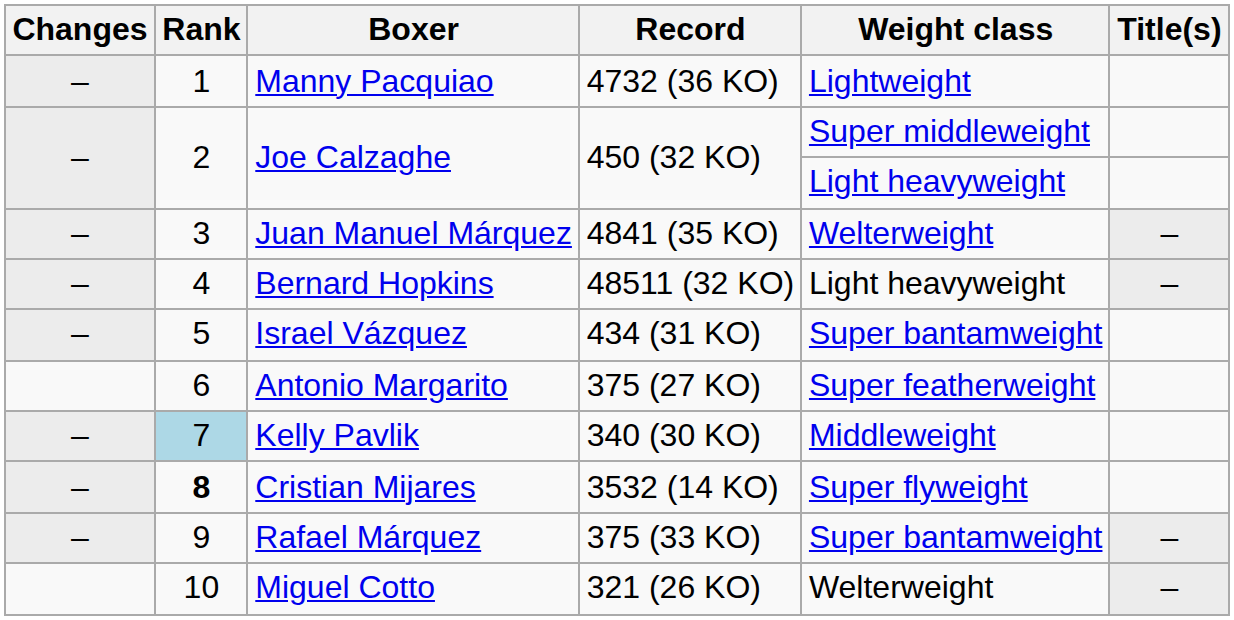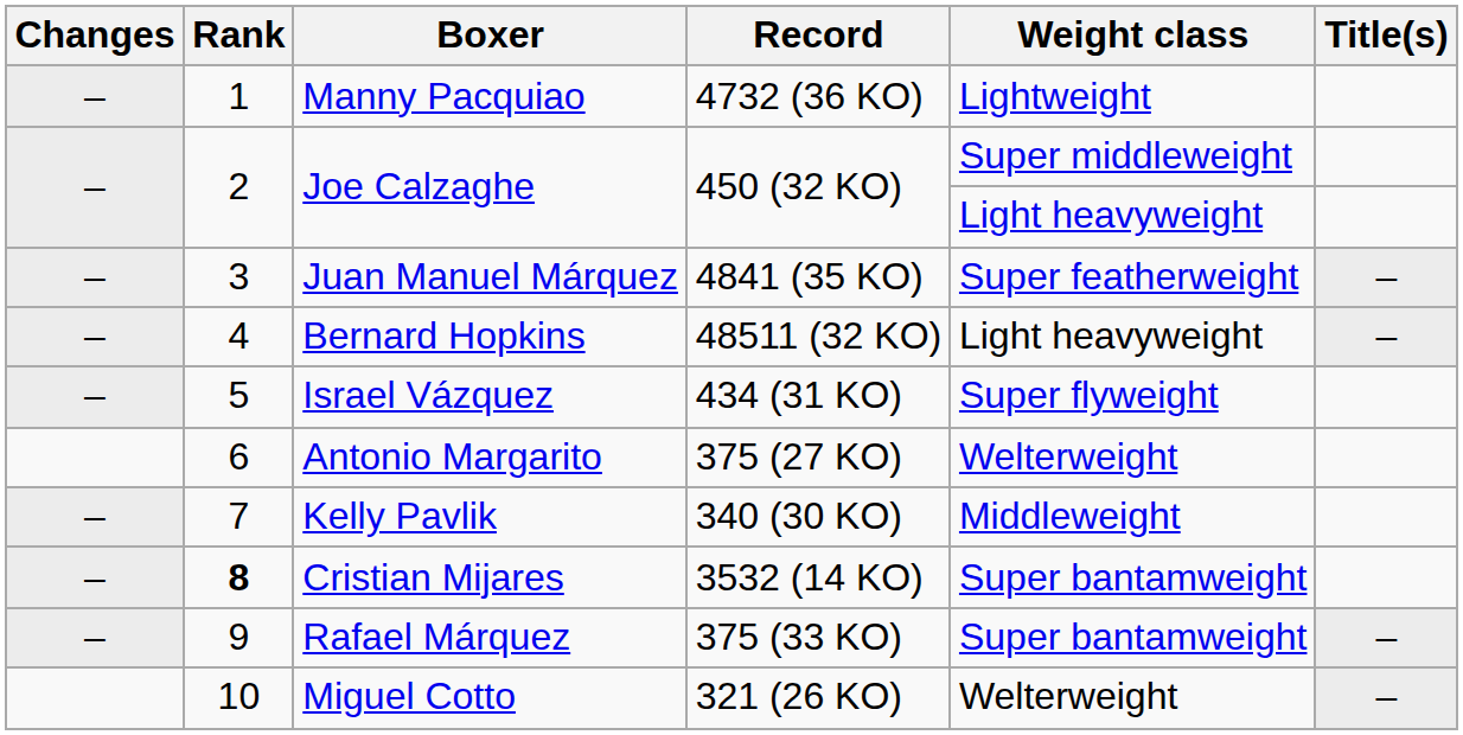 <table class="wikitable ">
 <tr>
 <th>Changes</th>
 <th>Rank</th>
 <th>Boxer</th>
 <th>Record</th>
 <th>Weight class</th>
 <th>Title(s)</th>
 </tr>
 <tr>
 <td align=center bgcolor=#ECECEC>–</td>
 <td align=center>1</td>
 <td><a href='#'>Manny Pacquiao</a></td>
 <td>4732 (36 KO)</td>
 <td><a href='#'>Lightweight</a></td>
 <td></td>
 </tr>
 <tr>
 <td rowspan=2 align=center bgcolor=#ECECEC>–</td>
 <td rowspan=2 align=center>2</td>
 <td rowspan=2><a href='#'>Joe Calzaghe</a></td>
 <td rowspan=2>450 (32 KO)</td>
 <td><a href='#'>Super middleweight</a></td>
 <td></td>
 </tr>
 <tr>
 <td><a href='#'>Light heavyweight</a></td>
 <td></td>
 </tr>
 <tr>
 <td align=center bgcolor=#ECECEC>–</td>
 <td align=center>3</td>
 <td><a href='#'>Juan Manuel Márquez</a></td>
 <td>4841 (35 KO)</td>
-<td><a href='#'>Welterweight</a></td>
+<td><a href='#'>Super featherweight</a></td>
 <td align=center bgcolor=#ECECEC data-sort-value="Z">–</td>
 </tr>
 <tr>
 <td align=center bgcolor=#ECECEC>–</td>
 <td align=center>4</td>
 <td><a href='#'>Bernard Hopkins</a></td>
 <td>48511 (32 KO)</td>
 <td>Light heavyweight</td>
 <td align=center bgcolor=#ECECEC data-sort-value="Z">–</td>
 </tr>
 <tr>
 <td align=center bgcolor=#ECECEC>–</td>
 <td align=center>5</td>
 <td><a href='#'>Israel Vázquez</a></td>
 <td>434 (31 KO)</td>
-<td><a href='#'>Super bantamweight</a></td>
+<td><a href='#'>Super flyweight</a></td>
 <td></td>
 </tr>
 <tr>
 <td align=center></td>
 <td align=center>6</td>
 <td><a href='#'>Antonio Margarito</a></td>
 <td>375 (27 KO)</td>
-<td><a href='#'>Super featherweight</a></td>
+<td><a href='#'>Welterweight</a></td>
 <td></td>
 </tr>
 <tr>
 <td align=center bgcolor=#ECECEC>–</td>
-<td align=center style="background: lightblue;">7</td>
+<td align=center>7</td>
 <td><a href='#'>Kelly Pavlik</a></td>
 <td>340 (30 KO)</td>
 <td><a href='#'>Middleweight</a></td>
 <td></td>
 </tr>
 <tr>
 <td align=center bgcolor=#ECECEC>–</td>
 <td align=center><strong>8</strong></td>
 <td><a href='#'>Cristian Mijares</a></td>
 <td>3532 (14 KO)</td>
-<td><a href='#'>Super flyweight</a></td>
+<td><a href='#'>Super bantamweight</a></td>
 <td></td>
 </tr>
 <tr>
 <td align=center bgcolor=#ECECEC>–</td>
 <td align=center>9</td>
 <td><a href='#'>Rafael Márquez</a></td>
 <td>375 (33 KO)</td>
 <td><a href='#'>Super bantamweight</a></td>
 <td align=center bgcolor=#ECECEC data-sort-value="Z">–</td>
 </tr>
 <tr>
 <td align=center></td>
 <td align=center>10</td>
 <td><a href='#'>Miguel Cotto</a></td>
 <td>321 (26 KO)</td>
 <td>Welterweight</td>
 <td align=center bgcolor=#ECECEC data-sort-value="Z">–</td>
 </tr>
 </table>
